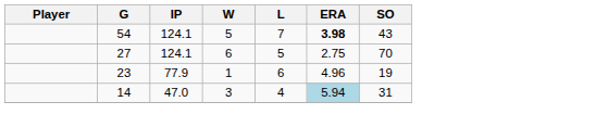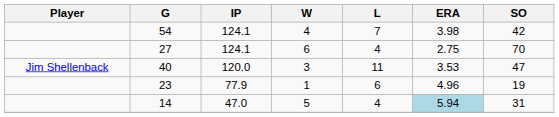 <table class="wikitable sortable">
 <tr>
 <th bgcolor="#DDDDFF" width="16%">Player</th>
 <th bgcolor="#DDDDFF" width="9%">G</th>
 <th bgcolor="#DDDDFF" width="9%">IP</th>
 <th bgcolor="#DDDDFF" width="9%">W</th>
 <th bgcolor="#DDDDFF" width="9%">L</th>
 <th bgcolor="#DDDDFF" width="9%">ERA</th>
 <th bgcolor="#DDDDFF" width="9%">SO</th>
 </tr>
 <tr align="center">
 <td></td>
 <td>54</td>
 <td>124.1</td>
-<td>5</td>
+<td>4</td>
 <td>7</td>
-<td><strong>3.98</strong></td>
-<td>43</td>
+<td>3.98</td>
+<td>42</td>
 </tr>
 <tr align="center">
 <td></td>
 <td>27</td>
 <td>124.1</td>
 <td>6</td>
-<td>5</td>
+<td>4</td>
 <td>2.75</td>
 <td>70</td>
+</tr>
+<tr align="center">
+<td><a href='#'>Jim Shellenback</a></td>
+<td>40</td>
+<td>120.0</td>
+<td>3</td>
+<td>11</td>
+<td>3.53</td>
+<td>47</td>
 </tr>
 <tr align=center>
 <td></td>
 <td>23</td>
 <td>77.9</td>
 <td>1</td>
 <td>6</td>
 <td>4.96</td>
 <td>19</td>
 </tr>
 <tr align="center">
 <td></td>
 <td>14</td>
 <td>47.0</td>
-<td>3</td>
+<td>5</td>
 <td>4</td>
 <td style="background: lightblue;">5.94</td>
 <td>31</td>
 </tr>
 <tr align="center">
 </tr>
 </table>
